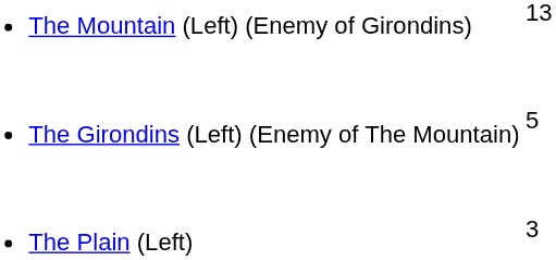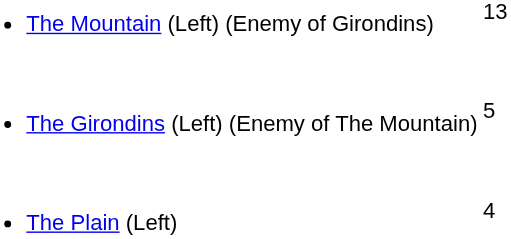 <table>
 <tr>
 <td><br><ul><li><a href='#'>The Mountain</a> (Left) (Enemy of Girondins)</li></ul></td>
 <td><div>13</div></td>
 </tr>
 <tr>
 <td><br><ul><li><a href='#'>The Girondins</a> (Left) (Enemy of The Mountain)</li></ul></td>
 <td><div>5</div></td>
 </tr>
 <tr>
 <td><br><ul><li><a href='#'>The Plain</a> (Left)</li></ul></td>
-<td><div>3</div></td>
+<td><div>4</div></td>
 </tr>
 </table>
